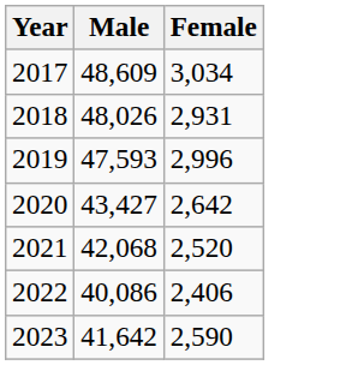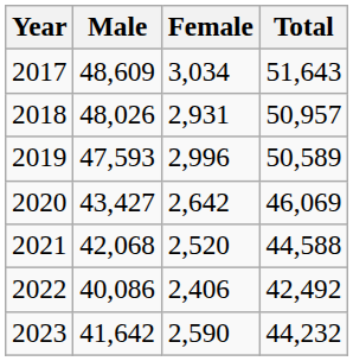 <table class="wikitable">
 <tr>
 <th>Year</th>
 <th>Male</th>
 <th>Female</th>
+<th>Total</th>
 </tr>
 <tr>
 <td>2017</td>
 <td>48,609</td>
 <td>3,034</td>
+<td>51,643</td>
 </tr>
 <tr>
 <td>2018</td>
 <td>48,026</td>
 <td>2,931</td>
+<td>50,957</td>
 </tr>
 <tr>
 <td>2019</td>
 <td>47,593</td>
 <td>2,996</td>
+<td>50,589</td>
 </tr>
 <tr>
 <td>2020</td>
 <td>43,427</td>
 <td>2,642</td>
+<td>46,069</td>
 </tr>
 <tr>
 <td>2021</td>
 <td>42,068</td>
 <td>2,520</td>
+<td>44,588</td>
 </tr>
 <tr>
 <td>2022</td>
 <td>40,086</td>
 <td>2,406</td>
+<td>42,492</td>
 </tr>
 <tr>
 <td>2023</td>
 <td>41,642</td>
 <td>2,590</td>
+<td>44,232</td>
 </tr>
 </table>
